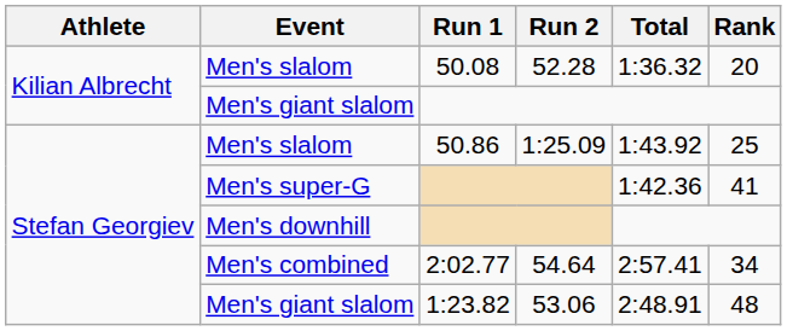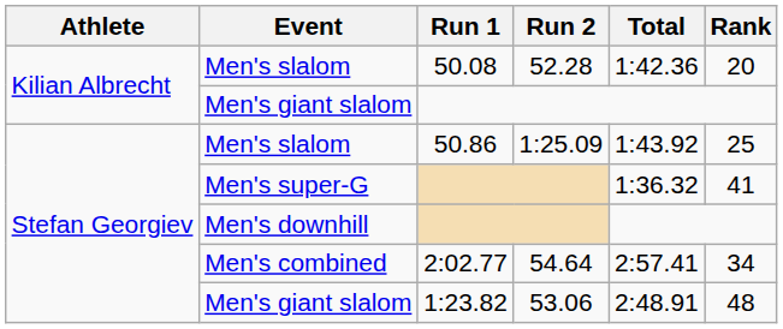 <table class="wikitable" style="font-size:90%">
 <tr>
 <th>Athlete</th>
 <th>Event</th>
 <th>Run 1</th>
 <th>Run 2</th>
 <th>Total</th>
 <th>Rank</th>
 </tr>
 <tr align=center>
 <td align=left rowspan="2"><a href='#'>Kilian Albrecht</a></td>
 <td align=left><a href='#'>Men's slalom</a></td>
 <td>50.08</td>
 <td>52.28</td>
-<td>1:36.32</td>
+<td>1:42.36</td>
 <td>20</td>
 </tr>
 <tr align=center>
 <td align=left><a href='#'>Men's giant slalom</a></td>
 <td colspan=4></td>
 </tr>
 <tr align=center>
 <td align=left rowspan="5"><a href='#'>Stefan Georgiev</a></td>
 <td align=left><a href='#'>Men's slalom</a></td>
 <td>50.86</td>
 <td>1:25.09</td>
 <td>1:43.92</td>
 <td>25</td>
 </tr>
 <tr align=center>
 <td align=left><a href='#'>Men's super-G</a></td>
 <td colspan="2" bgcolor="wheat"></td>
-<td>1:42.36</td>
+<td>1:36.32</td>
 <td>41</td>
 </tr>
 <tr align=center>
 <td align=left><a href='#'>Men's downhill</a></td>
 <td colspan="2" bgcolor="wheat"></td>
 <td colspan=2></td>
 </tr>
 <tr align=center>
 <td align=left><a href='#'>Men's combined</a></td>
 <td>2:02.77</td>
 <td>54.64</td>
 <td>2:57.41</td>
 <td>34</td>
 </tr>
 <tr align=center>
 <td align=left><a href='#'>Men's giant slalom</a></td>
 <td>1:23.82</td>
 <td>53.06</td>
 <td>2:48.91</td>
 <td>48</td>
 </tr>
 </table>
